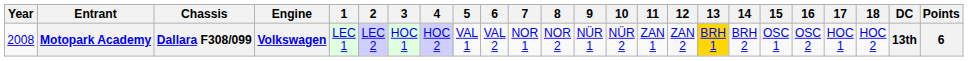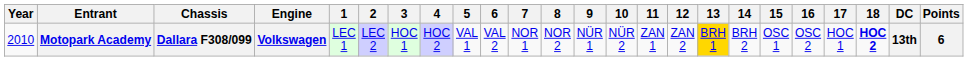 <table class="wikitable" style="text-align:center; font-size:85%">
 <tr>
 <th>Year</th>
 <th>Entrant</th>
 <th>Chassis</th>
 <th>Engine</th>
 <th>1</th>
 <th>2</th>
 <th>3</th>
 <th>4</th>
 <th>5</th>
 <th>6</th>
 <th>7</th>
 <th>8</th>
 <th>9</th>
 <th>10</th>
 <th>11</th>
 <th>12</th>
 <th>13</th>
 <th>14</th>
 <th>15</th>
 <th>16</th>
 <th>17</th>
 <th>18</th>
 <th>DC</th>
 <th>Points</th>
 </tr>
 <tr>
-<td><a href='#'>2008</a></td>
+<td><a href='#'>2010</a></td>
 <th nowrap><a href='#'>Motopark Academy</a></th>
 <th nowrap><a href='#'>Dallara</a> F308/099</th>
 <th><a href='#'>Volkswagen</a></th>
 <td style="background:#DFFFDF;"><a href='#'>LEC<br>1</a><br></td>
 <td style="background:#CFCFFF;"><a href='#'>LEC<br>2</a><br></td>
 <td style="background:#DFFFDF;"><a href='#'>HOC<br>1</a><br></td>
 <td style="background:#CFCFFF;"><a href='#'>HOC<br>2</a><br></td>
 <td><a href='#'>VAL<br>1</a></td>
 <td><a href='#'>VAL<br>2</a></td>
 <td><a href='#'>NOR<br>1</a></td>
 <td><a href='#'>NOR<br>2</a></td>
 <td><a href='#'>NÜR<br>1</a></td>
 <td><a href='#'>NÜR<br>2</a></td>
 <td><a href='#'>ZAN<br>1</a></td>
 <td><a href='#'>ZAN<br>2</a></td>
 <td style="background: gold;"><a href='#'>BRH<br>1</a></td>
 <td><a href='#'>BRH<br>2</a></td>
 <td><a href='#'>OSC<br>1</a></td>
 <td><a href='#'>OSC<br>2</a></td>
 <td><a href='#'>HOC<br>1</a></td>
-<td><a href='#'>HOC<br>2</a></td>
+<td><strong><a href='#'>HOC<br>2</a></strong></td>
 <th>13th</th>
 <th>6</th>
 </tr>
 </table>
